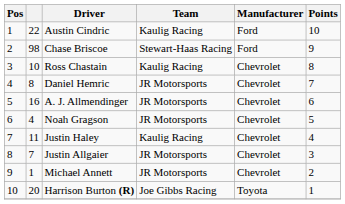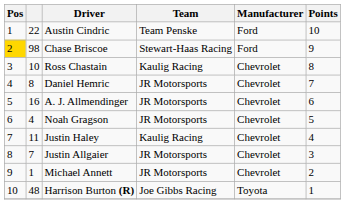 <table class="wikitable" style="font-size:98%">
 <tr>
 <th>Pos</th>
 <th></th>
 <th>Driver</th>
 <th>Team</th>
 <th>Manufacturer</th>
 <th>Points</th>
 </tr>
 <tr>
 <td>1</td>
 <td>22</td>
 <td>Austin Cindric</td>
-<td>Kaulig Racing</td>
+<td>Team Penske</td>
 <td>Ford</td>
 <td>10</td>
 </tr>
 <tr>
-<td>2</td>
+<td style="background: gold;">2</td>
 <td>98</td>
 <td>Chase Briscoe</td>
 <td>Stewart-Haas Racing</td>
 <td>Ford</td>
 <td>9</td>
 </tr>
 <tr>
 <td>3</td>
 <td>10</td>
 <td>Ross Chastain</td>
 <td>Kaulig Racing</td>
 <td>Chevrolet</td>
 <td>8</td>
 </tr>
 <tr>
 <td>4</td>
 <td>8</td>
 <td>Daniel Hemric</td>
 <td>JR Motorsports</td>
 <td>Chevrolet</td>
 <td>7</td>
 </tr>
 <tr>
 <td>5</td>
 <td>16</td>
 <td>A. J. Allmendinger</td>
 <td>JR Motorsports</td>
 <td>Chevrolet</td>
 <td>6</td>
 </tr>
 <tr>
 <td>6</td>
 <td>4</td>
 <td>Noah Gragson</td>
 <td>JR Motorsports</td>
 <td>Chevrolet</td>
 <td>5</td>
 </tr>
 <tr>
 <td>7</td>
 <td>11</td>
 <td>Justin Haley</td>
 <td>Kaulig Racing</td>
 <td>Chevrolet</td>
 <td>4</td>
 </tr>
 <tr>
 <td>8</td>
 <td>7</td>
 <td>Justin Allgaier</td>
 <td>JR Motorsports</td>
 <td>Chevrolet</td>
 <td>3</td>
 </tr>
 <tr>
 <td>9</td>
 <td>1</td>
 <td>Michael Annett</td>
 <td>JR Motorsports</td>
 <td>Chevrolet</td>
 <td>2</td>
 </tr>
 <tr>
 <td>10</td>
-<td>20</td>
+<td>48</td>
 <td>Harrison Burton <strong>(R)</strong></td>
 <td>Joe Gibbs Racing</td>
 <td>Toyota</td>
 <td>1</td>
 </tr>
 <tr>
 </tr>
 </table>
